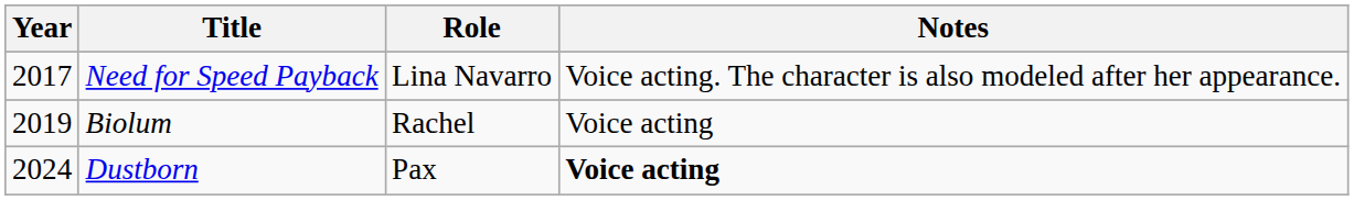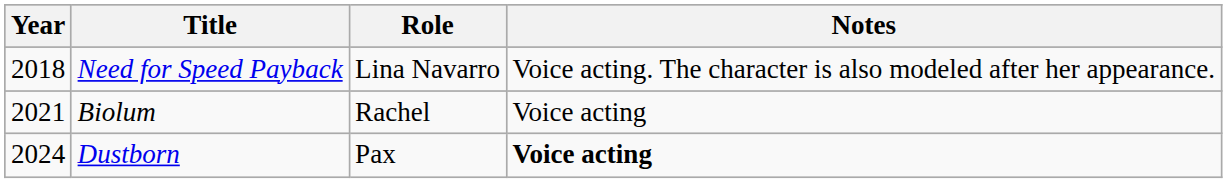 <table class="wikitable sortable">
 <tr>
 <th>Year</th>
 <th>Title</th>
 <th>Role</th>
 <th class="unsortable">Notes</th>
 </tr>
 <tr>
-<td>2017</td>
+<td>2018</td>
 <td><em><a href='#'>Need for Speed Payback</a></em></td>
 <td>Lina Navarro</td>
 <td>Voice acting. The character is also modeled after her appearance.</td>
 </tr>
 <tr>
-<td>2019</td>
+<td>2021</td>
 <td><em>Biolum</em></td>
 <td>Rachel</td>
 <td>Voice acting</td>
 </tr>
 <tr>
 <td>2024</td>
 <td><em><a href='#'>Dustborn</a></em></td>
 <td>Pax</td>
 <td><strong>Voice acting</strong></td>
 </tr>
 </table>
